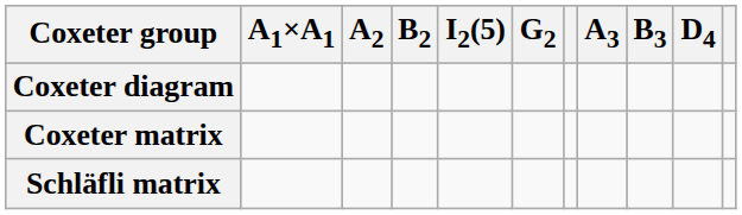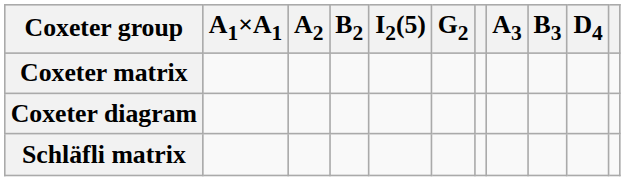 <table class=wikitable>
 <tr align=center>
 <th>Coxeter group</th>
 <th>A<sub>1</sub>×A<sub>1</sub></th>
 <th>A<sub>2</sub></th>
 <th>B<sub>2</sub></th>
 <th>I<sub>2</sub>(5)</th>
 <th>G<sub>2</sub></th>
 <th></th>
 <th>A<sub>3</sub></th>
 <th>B<sub>3</sub></th>
 <th>D<sub>4</sub></th>
 <th></th>
 </tr>
 <tr align=center>
-<th>Coxeter diagram</th>
+<th>Coxeter matrix</th>
 <td></td>
 <td></td>
 <td></td>
 <td></td>
 <td></td>
 <td></td>
 <td></td>
 <td></td>
 <td></td>
 <td></td>
 </tr>
 <tr align=center>
-<th>Coxeter matrix</th>
+<th>Coxeter diagram</th>
 <td></td>
 <td></td>
 <td></td>
 <td></td>
 <td></td>
 <td></td>
 <td></td>
 <td></td>
 <td></td>
 <td></td>
 </tr>
 <tr align=center>
 <th>Schläfli matrix</th>
 <td></td>
 <td></td>
 <td></td>
 <td></td>
 <td></td>
 <td></td>
 <td></td>
 <td></td>
 <td></td>
 <td></td>
 </tr>
 </table>
